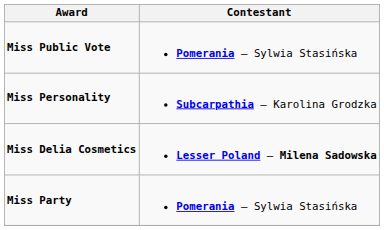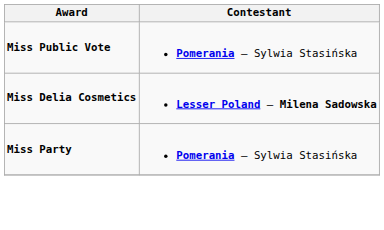 <table class="wikitable unsortable" style="font-size:95%;">
 <tr>
 <th>Award</th>
 <th>Contestant</th>
 </tr>
 <tr>
 <td><strong>Miss Public Vote</strong></td>
 <td><br><ul><li> <strong><a href='#'>Pomerania</a></strong> – Sylwia Stasińska</li></ul></td>
-</tr>
-<tr>
-<td><strong>Miss Personality</strong></td>
-<td><br><ul><li> <strong><a href='#'>Subcarpathia</a></strong> – Karolina Grodzka</li></ul></td>
 </tr>
 <tr>
 <td><strong>Miss Delia Cosmetics</strong></td>
 <td><br><ul><li> <strong><a href='#'>Lesser Poland</a></strong> – <strong>Milena Sadowska</strong></li></ul></td>
 </tr>
 <tr>
 <td><strong>Miss Party</strong></td>
 <td><br><ul><li> <strong><a href='#'>Pomerania</a></strong> – Sylwia Stasińska</li></ul></td>
 </tr>
 <tr>
 </tr>
 </table>
